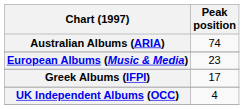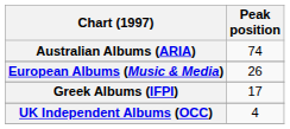 <table class="wikitable sortable plainrowheaders" style="text-align:center">
 <tr>
 <th scope="col">Chart (1997)</th>
 <th scope="col">Peak<br>position</th>
 </tr>
 <tr>
 <th scope="row">Australian Albums (<a href='#'>ARIA</a>)</th>
 <td>74</td>
 </tr>
 <tr>
 </tr>
 <tr>
 </tr>
 <tr>
 <th scope="row"><a href='#'>European Albums</a> (<em><a href='#'>Music & Media</a></em>)</th>
-<td>23</td>
+<td>26</td>
 </tr>
 <tr>
 </tr>
 <tr>
 </tr>
 <tr>
 <th scope="row">Greek Albums (<a href='#'>IFPI</a>)</th>
 <td>17</td>
 </tr>
 <tr>
 </tr>
 <tr>
 </tr>
 <tr>
 </tr>
 <tr>
 <th scope="row"><a href='#'>UK Independent Albums</a> (<a href='#'>OCC</a>)</th>
 <td>4</td>
 </tr>
 <tr>
 </tr>
 </table>
